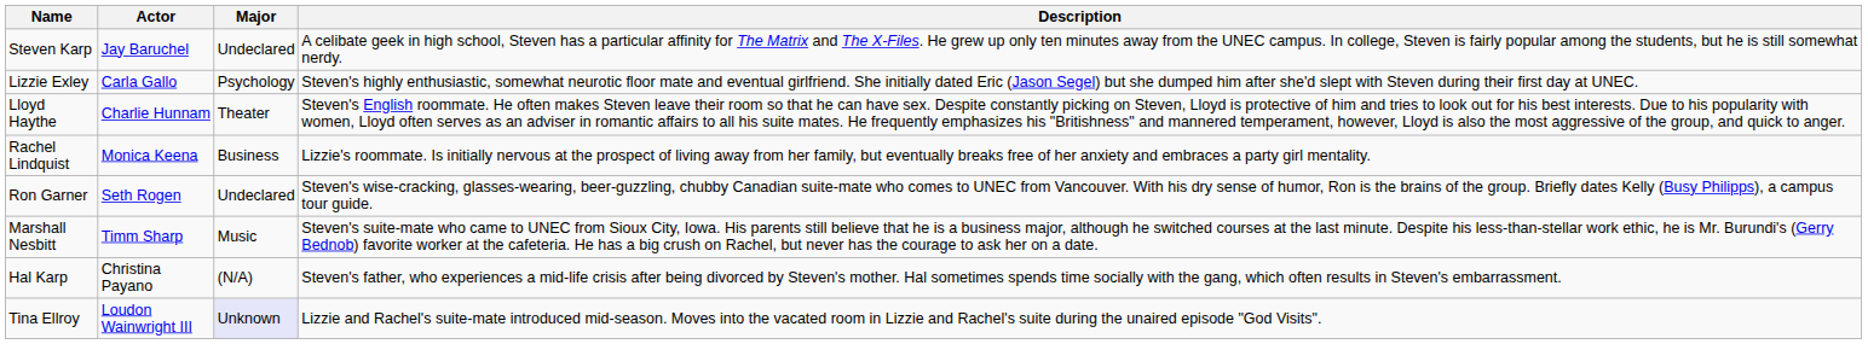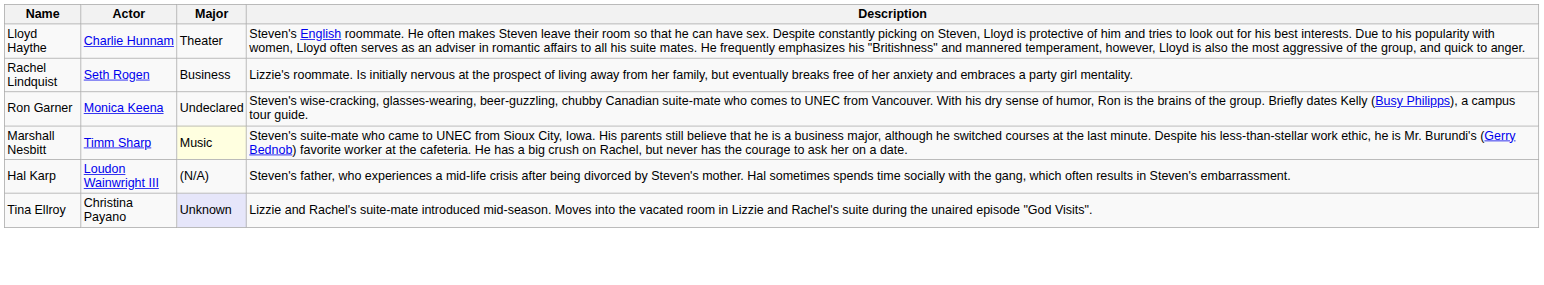 <table class="wikitable">
 <tr>
 <th>Name</th>
 <th>Actor</th>
 <th>Major</th>
 <th>Description</th>
-</tr>
-<tr>
-<td>Steven Karp</td>
-<td><a href='#'>Jay Baruchel</a></td>
-<td>Undeclared</td>
-<td>A celibate geek in high school, Steven has a particular affinity for <em><a href='#'>The Matrix</a></em> and <em><a href='#'>The X-Files</a></em>. He grew up only ten minutes away from the UNEC campus. In college, Steven is fairly popular among the students, but he is still somewhat nerdy.</td>
-</tr>
-<tr>
-<td>Lizzie Exley</td>
-<td><a href='#'>Carla Gallo</a></td>
-<td>Psychology</td>
-<td>Steven's highly enthusiastic, somewhat neurotic floor mate and eventual girlfriend. She initially dated Eric (<a href='#'>Jason Segel</a>) but she dumped him after she'd slept with Steven during their first day at UNEC.</td>
 </tr>
 <tr>
 <td>Lloyd Haythe</td>
 <td><a href='#'>Charlie Hunnam</a></td>
 <td>Theater</td>
 <td>Steven's <a href='#'>English</a> roommate. He often makes Steven leave their room so that he can have sex. Despite constantly picking on Steven, Lloyd is protective of him and tries to look out for his best interests. Due to his popularity with women, Lloyd often serves as an adviser in romantic affairs to all his suite mates. He frequently emphasizes his "Britishness" and mannered temperament, however, Lloyd is also the most aggressive of the group, and quick to anger.</td>
 </tr>
 <tr>
 <td>Rachel Lindquist</td>
-<td><a href='#'>Monica Keena</a></td>
+<td><a href='#'>Seth Rogen</a></td>
 <td>Business</td>
 <td>Lizzie's roommate. Is initially nervous at the prospect of living away from her family, but eventually breaks free of her anxiety and embraces a party girl mentality.</td>
 </tr>
 <tr>
 <td>Ron Garner</td>
-<td><a href='#'>Seth Rogen</a></td>
+<td><a href='#'>Monica Keena</a></td>
 <td>Undeclared</td>
 <td>Steven's wise-cracking, glasses-wearing, beer-guzzling, chubby Canadian suite-mate who comes to UNEC from Vancouver. With his dry sense of humor, Ron is the brains of the group. Briefly dates Kelly (<a href='#'>Busy Philipps</a>), a campus tour guide.</td>
 </tr>
 <tr>
 <td>Marshall Nesbitt</td>
 <td><a href='#'>Timm Sharp</a></td>
-<td>Music</td>
+<td style="background: lightyellow;">Music</td>
 <td>Steven's suite-mate who came to UNEC from Sioux City, Iowa. His parents still believe that he is a business major, although he switched courses at the last minute. Despite his less-than-stellar work ethic, he is Mr. Burundi's (<a href='#'>Gerry Bednob</a>) favorite worker at the cafeteria. He has a big crush on Rachel, but never has the courage to ask her on a date.</td>
 </tr>
 <tr>
 <td>Hal Karp</td>
-<td>Christina Payano</td>
+<td><a href='#'>Loudon Wainwright III</a></td>
 <td>(N/A)</td>
 <td>Steven's father, who experiences a mid-life crisis after being divorced by Steven's mother. Hal sometimes spends time socially with the gang, which often results in Steven's embarrassment.</td>
 </tr>
 <tr>
 <td>Tina Ellroy</td>
-<td><a href='#'>Loudon Wainwright III</a></td>
+<td>Christina Payano</td>
 <td style="background: lavender;">Unknown</td>
 <td>Lizzie and Rachel's suite-mate introduced mid-season. Moves into the vacated room in Lizzie and Rachel's suite during the unaired episode "God Visits".</td>
 </tr>
 </table>
